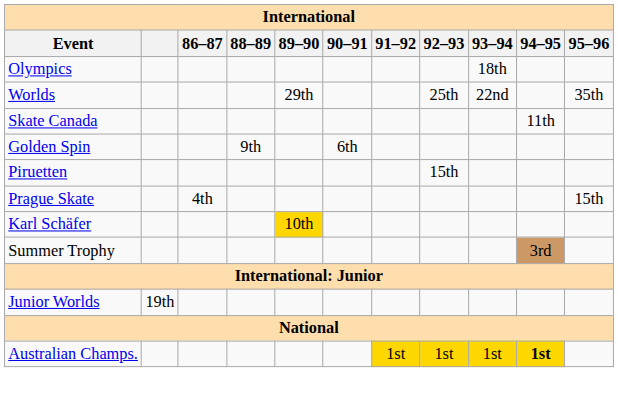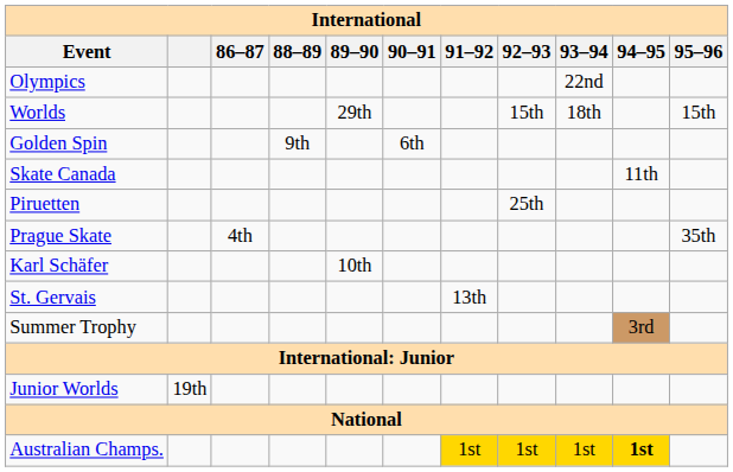 <table class="wikitable" style="text-align:center">
 <tr>
 <th style="background-color: #ffdead; " colspan=11 align=center>International</th>
 </tr>
 <tr>
 <th>Event</th>
 <th></th>
 <th>86–87</th>
 <th>88–89</th>
 <th>89–90</th>
 <th>90–91</th>
 <th>91–92</th>
 <th>92–93</th>
 <th>93–94</th>
 <th>94–95</th>
 <th>95–96</th>
 </tr>
 <tr>
 <td align=left><a href='#'>Olympics</a></td>
 <td></td>
 <td></td>
 <td></td>
 <td></td>
 <td></td>
 <td></td>
 <td></td>
-<td>18th</td>
+<td>22nd</td>
 <td></td>
 <td></td>
 </tr>
 <tr>
 <td align=left><a href='#'>Worlds</a></td>
 <td></td>
 <td></td>
 <td></td>
 <td>29th</td>
 <td></td>
 <td></td>
-<td>25th</td>
-<td>22nd</td>
+<td>15th</td>
+<td>18th</td>
 <td></td>
-<td>35th</td>
+<td>15th</td>
+</tr>
+<tr>
+<td align=left><a href='#'>Golden Spin</a></td>
+<td></td>
+<td></td>
+<td>9th</td>
+<td></td>
+<td>6th</td>
+<td></td>
+<td></td>
+<td></td>
+<td></td>
+<td></td>
 </tr>
 <tr>
 <td align=left> <a href='#'>Skate Canada</a></td>
 <td></td>
 <td></td>
 <td></td>
 <td></td>
 <td></td>
 <td></td>
 <td></td>
 <td></td>
 <td>11th</td>
 <td></td>
 </tr>
 <tr>
-<td align=left><a href='#'>Golden Spin</a></td>
-<td></td>
-<td></td>
-<td>9th</td>
-<td></td>
-<td>6th</td>
-<td></td>
-<td></td>
-<td></td>
-<td></td>
-<td></td>
-</tr>
-<tr>
 <td align=left><a href='#'>Piruetten</a></td>
 <td></td>
 <td></td>
 <td></td>
 <td></td>
 <td></td>
 <td></td>
-<td>15th</td>
+<td>25th</td>
 <td></td>
 <td></td>
 <td></td>
 </tr>
 <tr>
 <td align=left><a href='#'>Prague Skate</a></td>
 <td></td>
 <td>4th</td>
 <td></td>
 <td></td>
 <td></td>
 <td></td>
 <td></td>
 <td></td>
 <td></td>
-<td>15th</td>
+<td>35th</td>
 </tr>
 <tr>
 <td align=left><a href='#'>Karl Schäfer</a></td>
 <td></td>
 <td></td>
 <td></td>
-<td style="background: gold;">10th</td>
+<td>10th</td>
 <td></td>
 <td></td>
+<td></td>
+<td></td>
+<td></td>
+<td></td>
+</tr>
+<tr>
+<td align=left><a href='#'>St. Gervais</a></td>
+<td></td>
+<td></td>
+<td></td>
+<td></td>
+<td></td>
+<td>13th</td>
 <td></td>
 <td></td>
 <td></td>
 <td></td>
 </tr>
 <tr>
 <td align=left>Summer Trophy</td>
 <td></td>
 <td></td>
 <td></td>
 <td></td>
 <td></td>
 <td></td>
 <td></td>
 <td></td>
 <td bgcolor=cc9966>3rd</td>
 <td></td>
 </tr>
 <tr>
 <th style="background-color: #ffdead; " colspan=11 align=center>International: Junior</th>
 </tr>
 <tr>
 <td align=left><a href='#'>Junior Worlds</a></td>
 <td>19th</td>
 <td></td>
 <td></td>
 <td></td>
 <td></td>
 <td></td>
 <td></td>
 <td></td>
 <td></td>
 <td></td>
 </tr>
 <tr>
 <th style="background-color: #ffdead; " colspan=11 align=center>National</th>
 </tr>
 <tr>
 <td align=left><a href='#'>Australian Champs.</a></td>
 <td></td>
 <td></td>
 <td></td>
 <td></td>
 <td></td>
 <td bgcolor=gold>1st</td>
 <td bgcolor=gold>1st</td>
 <td bgcolor=gold>1st</td>
 <td bgcolor=gold><strong>1st</strong></td>
 <td></td>
 </tr>
 </table>
